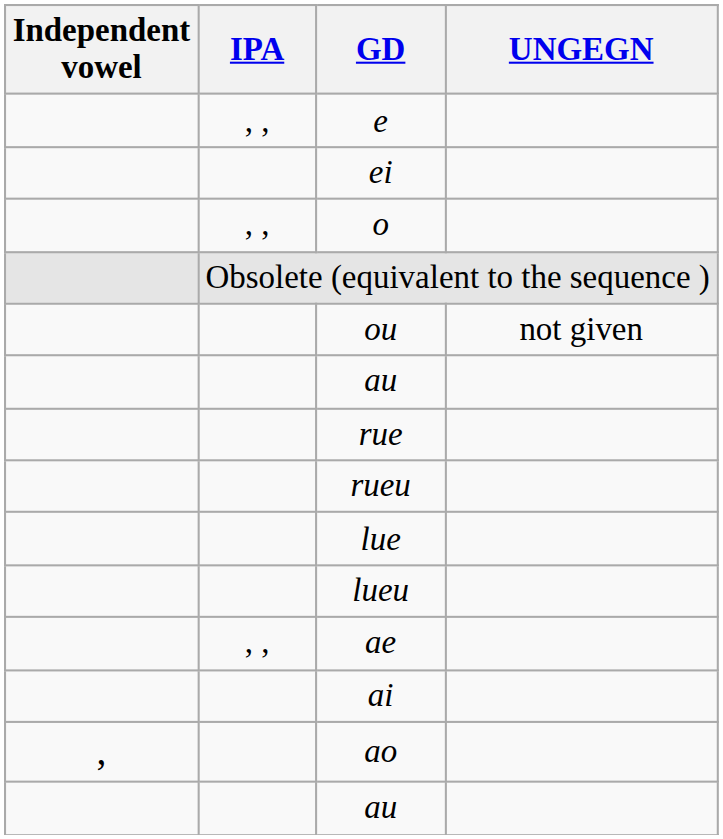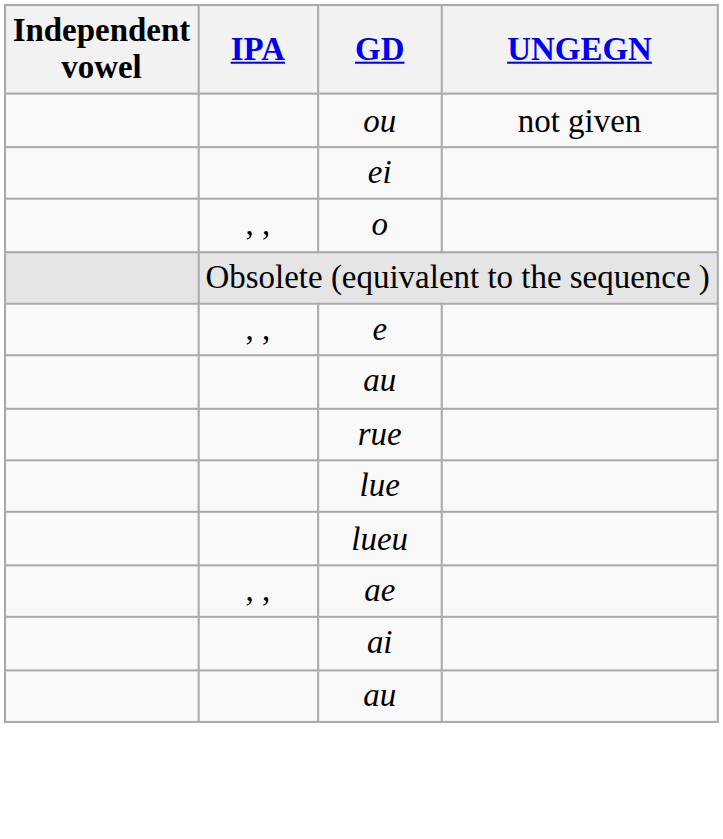 <table class="wikitable" style="text-align: center">
 <tr>
 <th>Independent<br>vowel</th>
 <th><a href='#'>IPA</a></th>
 <th><a href='#'>GD</a></th>
 <th><a href='#'>UNGEGN</a></th>
 </tr>
 <tr>
 <td><big></big></td>
-<td>, , </td>
-<td><em>e</em></td>
-<td><em></em></td>
+<td></td>
+<td><em>ou</em></td>
+<td>not given</td>
 </tr>
 <tr>
 <td><big></big></td>
 <td></td>
 <td><em>ei</em></td>
 <td><em></em></td>
 </tr>
 <tr>
 <td><big></big></td>
 <td>, , </td>
 <td><em>o</em></td>
 <td><em></em></td>
 </tr>
 <tr>
 <td bgcolor="#E5E5E5"><big></big></td>
 <td colspan="3" bgcolor="#E5E5E5">Obsolete (equivalent to the sequence )</td>
 </tr>
 <tr>
 <td><big></big></td>
-<td></td>
-<td><em>ou</em></td>
-<td>not given</td>
+<td>, , </td>
+<td><em>e</em></td>
+<td><em></em></td>
 </tr>
 <tr>
 <td><big></big></td>
 <td></td>
 <td><em>au</em></td>
 <td><em></em></td>
 </tr>
 <tr>
 <td><big></big></td>
 <td></td>
 <td><em>rue</em></td>
-<td><em></em></td>
-</tr>
-<tr>
-<td><big></big></td>
-<td></td>
-<td><em>rueu</em></td>
 <td><em></em></td>
 </tr>
 <tr>
 <td><big></big></td>
 <td></td>
 <td><em>lue</em></td>
 <td><em></em></td>
 </tr>
 <tr>
 <td><big></big></td>
 <td></td>
 <td><em>lueu</em></td>
 <td><em></em></td>
 </tr>
 <tr>
 <td><big></big></td>
 <td>, , </td>
 <td><em>ae</em></td>
 <td><em></em></td>
 </tr>
 <tr>
 <td><big></big></td>
 <td></td>
 <td><em>ai</em></td>
 <td><em></em></td>
 </tr>
 <tr>
-<td><big>, </big></td>
-<td></td>
-<td><em>ao</em></td>
-<td><em></em></td>
-</tr>
-<tr>
 <td><big></big></td>
 <td></td>
 <td><em>au</em></td>
 <td><em></em></td>
 </tr>
 </table>
